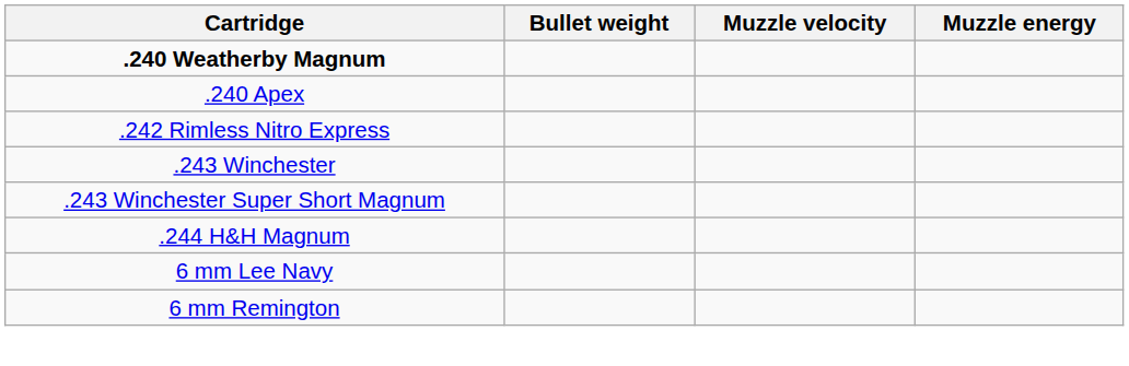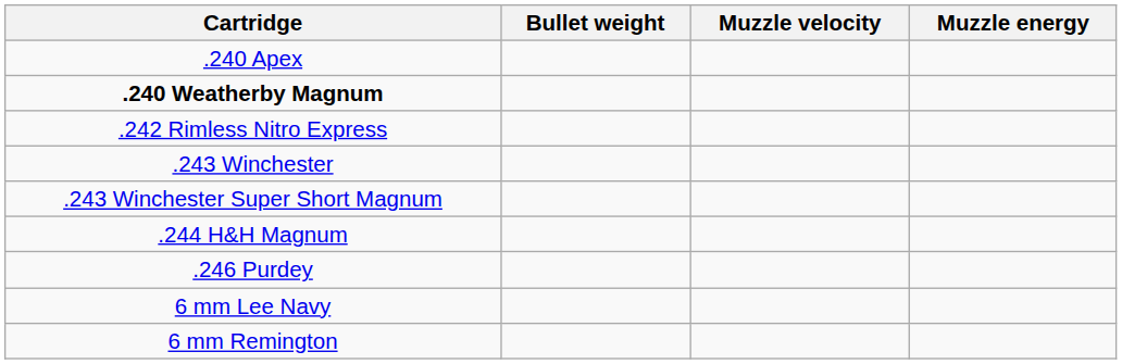 <table class="wikitable sortable" style="font-size:95%; text-align:center; width:60%;">
 <tr>
 <th>Cartridge</th>
 <th>Bullet weight</th>
 <th>Muzzle velocity</th>
 <th>Muzzle energy</th>
 </tr>
 <tr>
-<td><strong>.240 Weatherby Magnum</strong></td>
+<td><a href='#'>.240 Apex</a></td>
 <td></td>
 <td></td>
 <td></td>
 </tr>
 <tr>
-<td><a href='#'>.240 Apex</a></td>
+<td><strong>.240 Weatherby Magnum</strong></td>
 <td></td>
 <td></td>
 <td></td>
 </tr>
 <tr>
 <td><a href='#'>.242 Rimless Nitro Express</a></td>
 <td></td>
 <td></td>
 <td></td>
 </tr>
 <tr>
 <td><a href='#'>.243 Winchester</a></td>
 <td></td>
 <td></td>
 <td></td>
 </tr>
 <tr>
 <td><a href='#'>.243 Winchester Super Short Magnum</a></td>
 <td></td>
 <td></td>
 <td></td>
 </tr>
 <tr>
 <td><a href='#'>.244 H&H Magnum</a></td>
 <td></td>
 <td></td>
 <td></td>
 </tr>
 <tr>
+<td><a href='#'>.246 Purdey</a></td>
+<td></td>
+<td></td>
+<td></td>
+</tr>
+<tr>
 <td><a href='#'>6 mm Lee Navy</a></td>
 <td></td>
 <td></td>
 <td></td>
 </tr>
 <tr>
 <td><a href='#'>6 mm Remington</a></td>
 <td></td>
 <td></td>
 <td></td>
 </tr>
 </table>
